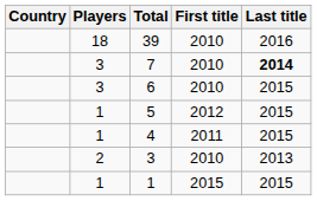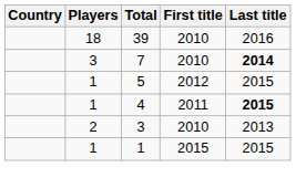 <table class="wikitable sortable"  style="text-align: center;">
 <tr>
 <th>Country</th>
 <th>Players</th>
 <th>Total</th>
 <th>First title</th>
 <th>Last title</th>
 </tr>
 <tr>
 <td align="left"></td>
 <td>18</td>
 <td>39</td>
 <td>2010</td>
 <td>2016</td>
 </tr>
 <tr>
 <td align="left"></td>
 <td>3</td>
 <td>7</td>
 <td>2010</td>
 <td><strong>2014</strong></td>
 </tr>
 <tr>
 <td align="left"></td>
-<td>3</td>
-<td>6</td>
-<td>2010</td>
-<td>2015</td>
-</tr>
-<tr>
-<td align="left"></td>
 <td>1</td>
 <td>5</td>
 <td>2012</td>
 <td>2015</td>
 </tr>
 <tr>
 <td align="left"></td>
 <td>1</td>
 <td>4</td>
 <td>2011</td>
-<td>2015</td>
+<td><strong>2015</strong></td>
 </tr>
 <tr>
 <td align="left"></td>
 <td>2</td>
 <td>3</td>
 <td>2010</td>
 <td>2013</td>
 </tr>
 <tr>
 <td align="left"></td>
 <td>1</td>
 <td>1</td>
 <td>2015</td>
 <td>2015</td>
 </tr>
 </table>
